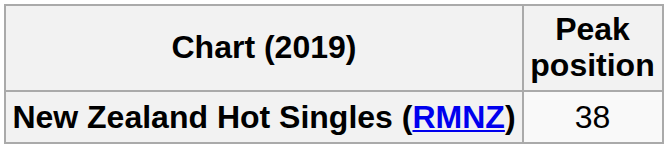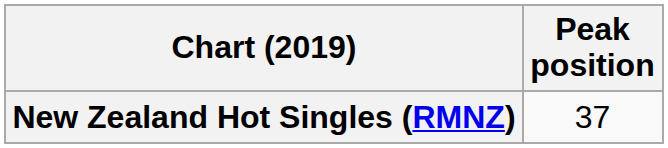 <table class="wikitable plainrowheaders" style="text-align:center">
 <tr>
 <th scope="col">Chart (2019)</th>
 <th scope="col">Peak<br>position</th>
 </tr>
 <tr>
 <th scope="row">New Zealand Hot Singles (<a href='#'>RMNZ</a>)</th>
-<td>38</td>
+<td>37</td>
 </tr>
 <tr>
 </tr>
 </table>
